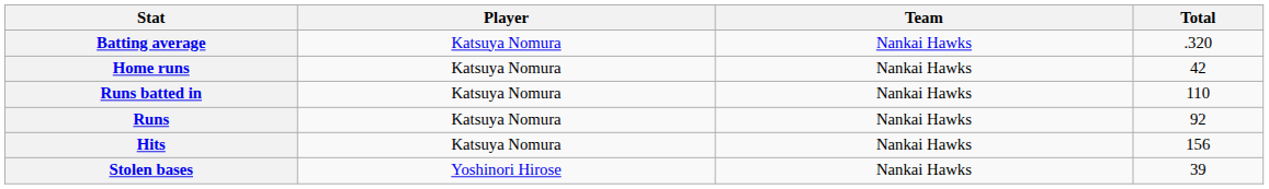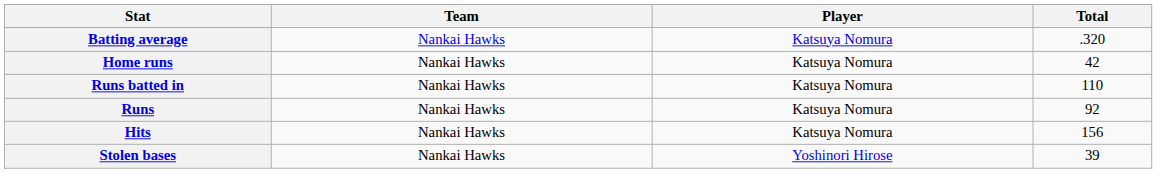 <table class="wikitable" style="text-align:center;">
 <tr>
 <th scope="col" width="7%">Stat</th>
+<th scope="col" width="10%">Team</th>
 <th scope="col" width="10%">Player</th>
-<th scope="col" width="10%">Team</th>
 <th scope="col" width="3%">Total</th>
 </tr>
 <tr>
 <th scope="row" style="text-align:center;"><a href='#'>Batting average</a></th>
+<td><a href='#'>Nankai Hawks</a></td>
 <td><a href='#'>Katsuya Nomura</a></td>
-<td><a href='#'>Nankai Hawks</a></td>
 <td>.320</td>
 </tr>
 <tr>
 <th scope="row" style="text-align:center;"><a href='#'>Home runs</a></th>
+<td>Nankai Hawks</td>
 <td>Katsuya Nomura</td>
-<td>Nankai Hawks</td>
 <td>42</td>
 </tr>
 <tr>
 <th scope="row" style="text-align:center;"><a href='#'>Runs batted in</a></th>
+<td>Nankai Hawks</td>
 <td>Katsuya Nomura</td>
-<td>Nankai Hawks</td>
 <td>110</td>
 </tr>
 <tr>
 <th scope="row" style="text-align:center;"><a href='#'>Runs</a></th>
+<td>Nankai Hawks</td>
 <td>Katsuya Nomura</td>
-<td>Nankai Hawks</td>
 <td>92</td>
 </tr>
 <tr>
 <th scope="row" style="text-align:center;"><a href='#'>Hits</a></th>
+<td>Nankai Hawks</td>
 <td>Katsuya Nomura</td>
-<td>Nankai Hawks</td>
 <td>156</td>
 </tr>
 <tr>
 <th scope="row" style="text-align:center;"><a href='#'>Stolen bases</a></th>
+<td>Nankai Hawks</td>
 <td><a href='#'>Yoshinori Hirose</a></td>
-<td>Nankai Hawks</td>
 <td>39</td>
 </tr>
 </table>
